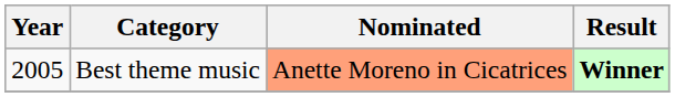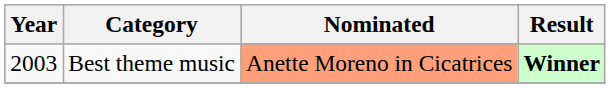 <table class="wikitable" style="font-size: 90%">
 <tr>
 <th>Year</th>
 <th>Category</th>
 <th>Nominated</th>
 <th>Result</th>
 </tr>
 <tr>
-<td>2005</td>
+<td>2003</td>
 <td>Best theme music</td>
 <td style="background: lightsalmon;">Anette Moreno in Cicatrices</td>
 <td style="background-color: #CFC"><strong>Winner</strong></td>
 </tr>
 <tr>
 </tr>
 </table>
